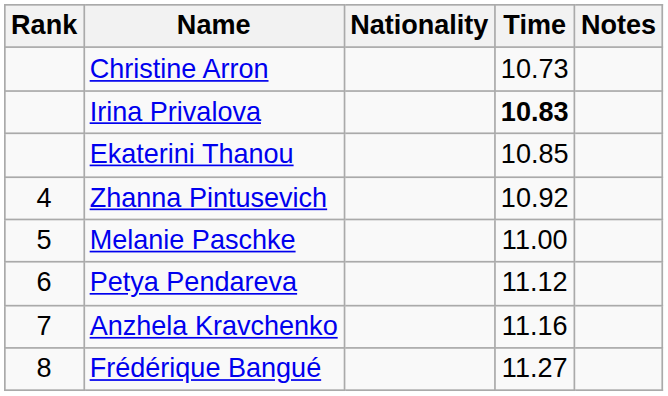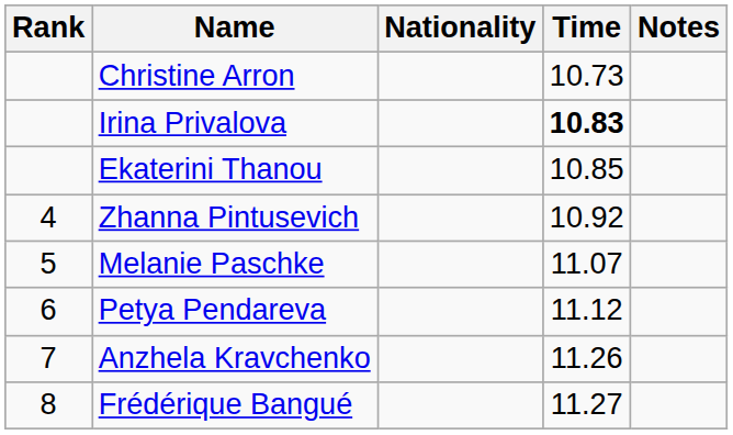 <table class="wikitable sortable" style="text-align:center">
 <tr>
 <th>Rank</th>
 <th>Name</th>
 <th>Nationality</th>
 <th>Time</th>
 <th>Notes</th>
 </tr>
 <tr>
 <td></td>
 <td align=left><a href='#'>Christine Arron</a></td>
 <td align=left></td>
 <td>10.73</td>
 <td></td>
 </tr>
 <tr>
 <td></td>
 <td align=left><a href='#'>Irina Privalova</a></td>
 <td align=left></td>
 <td><strong>10.83</strong></td>
 <td></td>
 </tr>
 <tr>
 <td></td>
 <td align=left><a href='#'>Ekaterini Thanou</a></td>
 <td align=left></td>
 <td>10.85</td>
 <td></td>
 </tr>
 <tr>
 <td>4</td>
 <td align=left><a href='#'>Zhanna Pintusevich</a></td>
 <td align=left></td>
 <td>10.92</td>
 <td></td>
 </tr>
 <tr>
 <td>5</td>
 <td align=left><a href='#'>Melanie Paschke</a></td>
 <td align=left></td>
-<td>11.00</td>
+<td>11.07</td>
 <td></td>
 </tr>
 <tr>
 <td>6</td>
 <td align=left><a href='#'>Petya Pendareva</a></td>
 <td align=left></td>
 <td>11.12</td>
 <td></td>
 </tr>
 <tr>
 <td>7</td>
 <td align=left><a href='#'>Anzhela Kravchenko</a></td>
 <td align=left></td>
-<td>11.16</td>
+<td>11.26</td>
 <td></td>
 </tr>
 <tr>
 <td>8</td>
 <td align=left><a href='#'>Frédérique Bangué</a></td>
 <td align=left></td>
 <td>11.27</td>
 <td></td>
 </tr>
 </table>
